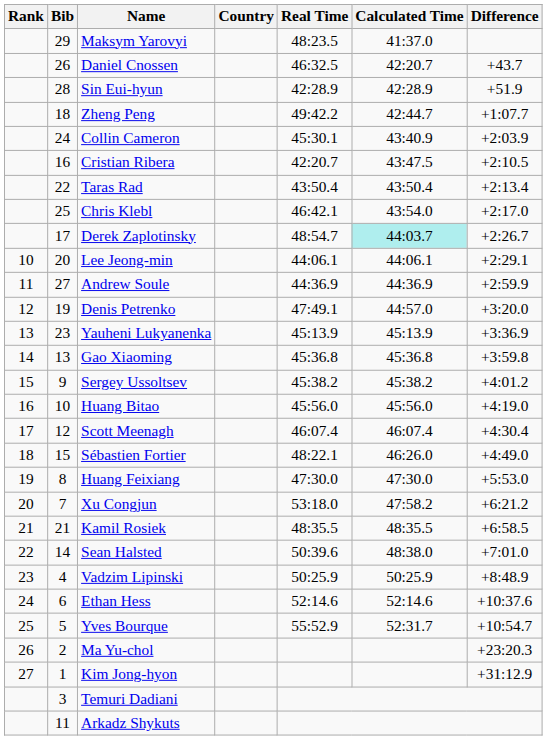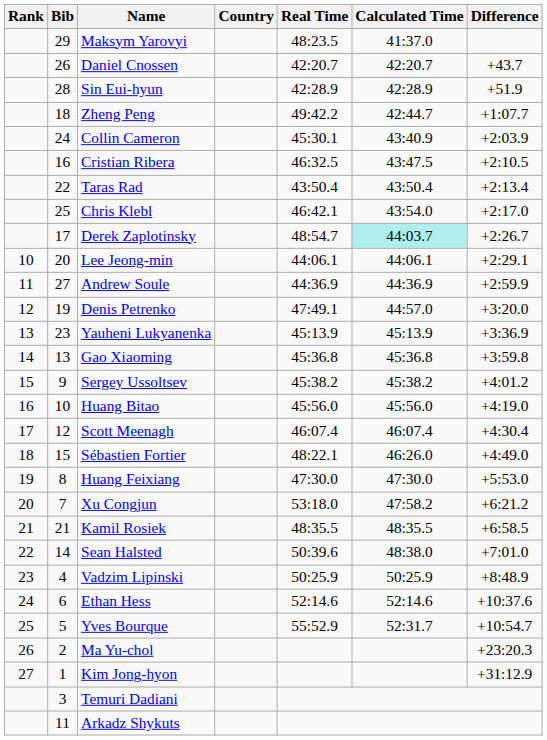 <table class="wikitable sortable" style="text-align:center">
 <tr>
 <th>Rank</th>
 <th>Bib</th>
 <th>Name</th>
 <th>Country</th>
 <th>Real Time</th>
 <th>Calculated Time</th>
 <th>Difference</th>
 </tr>
 <tr>
 <td></td>
 <td>29</td>
 <td align=left><a href='#'>Maksym Yarovyi</a></td>
 <td align=left></td>
 <td>48:23.5</td>
 <td>41:37.0</td>
 <td></td>
 </tr>
 <tr>
 <td></td>
 <td>26</td>
 <td align=left><a href='#'>Daniel Cnossen</a></td>
 <td align=left></td>
-<td>46:32.5</td>
+<td>42:20.7</td>
 <td>42:20.7</td>
 <td>+43.7</td>
 </tr>
 <tr>
 <td></td>
 <td>28</td>
 <td align=left><a href='#'>Sin Eui-hyun</a></td>
 <td align=left></td>
 <td>42:28.9</td>
 <td>42:28.9</td>
 <td>+51.9</td>
 </tr>
 <tr>
 <td></td>
 <td>18</td>
 <td align=left><a href='#'>Zheng Peng</a></td>
 <td align=left></td>
 <td>49:42.2</td>
 <td>42:44.7</td>
 <td>+1:07.7</td>
 </tr>
 <tr>
 <td></td>
 <td>24</td>
 <td align=left><a href='#'>Collin Cameron</a></td>
 <td align=left></td>
 <td>45:30.1</td>
 <td>43:40.9</td>
 <td>+2:03.9</td>
 </tr>
 <tr>
 <td></td>
 <td>16</td>
 <td align=left><a href='#'>Cristian Ribera</a></td>
 <td align=left></td>
-<td>42:20.7</td>
+<td>46:32.5</td>
 <td>43:47.5</td>
 <td>+2:10.5</td>
 </tr>
 <tr>
 <td></td>
 <td>22</td>
 <td align=left><a href='#'>Taras Rad</a></td>
 <td align=left></td>
 <td>43:50.4</td>
 <td>43:50.4</td>
 <td>+2:13.4</td>
 </tr>
 <tr>
 <td></td>
 <td>25</td>
 <td align=left><a href='#'>Chris Klebl</a></td>
 <td align=left></td>
 <td>46:42.1</td>
 <td>43:54.0</td>
 <td>+2:17.0</td>
 </tr>
 <tr>
 <td></td>
 <td>17</td>
 <td align=left><a href='#'>Derek Zaplotinsky</a></td>
 <td align=left></td>
 <td>48:54.7</td>
 <td style="background: paleturquoise;">44:03.7</td>
 <td>+2:26.7</td>
 </tr>
 <tr>
 <td>10</td>
 <td>20</td>
 <td align=left><a href='#'>Lee Jeong-min</a></td>
 <td align=left></td>
 <td>44:06.1</td>
 <td>44:06.1</td>
 <td>+2:29.1</td>
 </tr>
 <tr>
 <td>11</td>
 <td>27</td>
 <td align=left><a href='#'>Andrew Soule</a></td>
 <td align=left></td>
 <td>44:36.9</td>
 <td>44:36.9</td>
 <td>+2:59.9</td>
 </tr>
 <tr>
 <td>12</td>
 <td>19</td>
 <td align=left><a href='#'>Denis Petrenko</a></td>
 <td align=left></td>
 <td>47:49.1</td>
 <td>44:57.0</td>
 <td>+3:20.0</td>
 </tr>
 <tr>
 <td>13</td>
 <td>23</td>
 <td align=left><a href='#'>Yauheni Lukyanenka</a></td>
 <td align=left></td>
 <td>45:13.9</td>
 <td>45:13.9</td>
 <td>+3:36.9</td>
 </tr>
 <tr>
 <td>14</td>
 <td>13</td>
 <td align=left><a href='#'>Gao Xiaoming</a></td>
 <td align=left></td>
 <td>45:36.8</td>
 <td>45:36.8</td>
 <td>+3:59.8</td>
 </tr>
 <tr>
 <td>15</td>
 <td>9</td>
 <td align=left><a href='#'>Sergey Ussoltsev</a></td>
 <td align=left></td>
 <td>45:38.2</td>
 <td>45:38.2</td>
 <td>+4:01.2</td>
 </tr>
 <tr>
 <td>16</td>
 <td>10</td>
 <td align=left><a href='#'>Huang Bitao</a></td>
 <td align=left></td>
 <td>45:56.0</td>
 <td>45:56.0</td>
 <td>+4:19.0</td>
 </tr>
 <tr>
 <td>17</td>
 <td>12</td>
 <td align=left><a href='#'>Scott Meenagh</a></td>
 <td align=left></td>
 <td>46:07.4</td>
 <td>46:07.4</td>
 <td>+4:30.4</td>
 </tr>
 <tr>
 <td>18</td>
 <td>15</td>
 <td align=left><a href='#'>Sébastien Fortier</a></td>
 <td align=left></td>
 <td>48:22.1</td>
 <td>46:26.0</td>
 <td>+4:49.0</td>
 </tr>
 <tr>
 <td>19</td>
 <td>8</td>
 <td align=left><a href='#'>Huang Feixiang</a></td>
 <td align=left></td>
 <td>47:30.0</td>
 <td>47:30.0</td>
 <td>+5:53.0</td>
 </tr>
 <tr>
 <td>20</td>
 <td>7</td>
 <td align=left><a href='#'>Xu Congjun</a></td>
 <td align=left></td>
 <td>53:18.0</td>
 <td>47:58.2</td>
 <td>+6:21.2</td>
 </tr>
 <tr>
 <td>21</td>
 <td>21</td>
 <td align=left><a href='#'>Kamil Rosiek</a></td>
 <td align=left></td>
 <td>48:35.5</td>
 <td>48:35.5</td>
 <td>+6:58.5</td>
 </tr>
 <tr>
 <td>22</td>
 <td>14</td>
 <td align=left><a href='#'>Sean Halsted</a></td>
 <td align=left></td>
 <td>50:39.6</td>
 <td>48:38.0</td>
 <td>+7:01.0</td>
 </tr>
 <tr>
 <td>23</td>
 <td>4</td>
 <td align=left><a href='#'>Vadzim Lipinski</a></td>
 <td align=left></td>
 <td>50:25.9</td>
 <td>50:25.9</td>
 <td>+8:48.9</td>
 </tr>
 <tr>
 <td>24</td>
 <td>6</td>
 <td align=left><a href='#'>Ethan Hess</a></td>
 <td align=left></td>
 <td>52:14.6</td>
 <td>52:14.6</td>
 <td>+10:37.6</td>
 </tr>
 <tr>
 <td>25</td>
 <td>5</td>
 <td align=left><a href='#'>Yves Bourque</a></td>
 <td align=left></td>
 <td>55:52.9</td>
 <td>52:31.7</td>
 <td>+10:54.7</td>
 </tr>
 <tr>
 <td>26</td>
 <td>2</td>
 <td align=left><a href='#'>Ma Yu-chol</a></td>
 <td align=left></td>
 <td></td>
 <td></td>
 <td>+23:20.3</td>
 </tr>
 <tr>
 <td>27</td>
 <td>1</td>
 <td align=left><a href='#'>Kim Jong-hyon</a></td>
 <td align=left></td>
 <td></td>
 <td></td>
 <td>+31:12.9</td>
 </tr>
 <tr>
 <td></td>
 <td>3</td>
 <td align=left><a href='#'>Temuri Dadiani</a></td>
 <td align=left></td>
 <td colspan="3"></td>
 </tr>
 <tr>
 <td></td>
 <td>11</td>
 <td align=left><a href='#'>Arkadz Shykuts</a></td>
 <td align=left></td>
 <td colspan="3"></td>
 </tr>
 </table>
